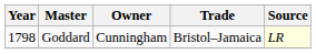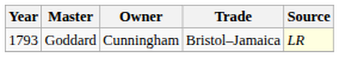 <table class=" wikitable">
 <tr>
 <th>Year</th>
 <th>Master</th>
 <th>Owner</th>
 <th>Trade</th>
 <th>Source</th>
 </tr>
 <tr>
-<td>1798</td>
+<td>1793</td>
 <td>Goddard</td>
 <td>Cunningham</td>
 <td>Bristol–Jamaica</td>
 <td style="background: lightyellow;"><em>LR</em></td>
 </tr>
 <tr>
 </tr>
 </table>
